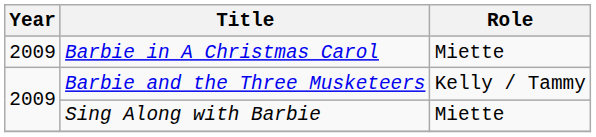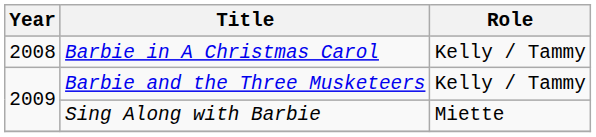 <table class="wikitable sortable plainrowheaders">
 <tr>
 <th>Year</th>
 <th>Title</th>
 <th>Role</th>
 </tr>
 <tr>
-<td>2009</td>
+<td>2008</td>
 <td><em><a href='#'>Barbie in A Christmas Carol</a></em></td>
-<td>Miette</td>
+<td>Kelly / Tammy</td>
 </tr>
 <tr>
 <td rowspan="2">2009</td>
 <td><em><a href='#'>Barbie and the Three Musketeers</a></em></td>
 <td>Kelly / Tammy</td>
 </tr>
 <tr>
 <td><em>Sing Along with Barbie</em></td>
 <td>Miette</td>
 </tr>
 <tr>
 </tr>
 </table>
